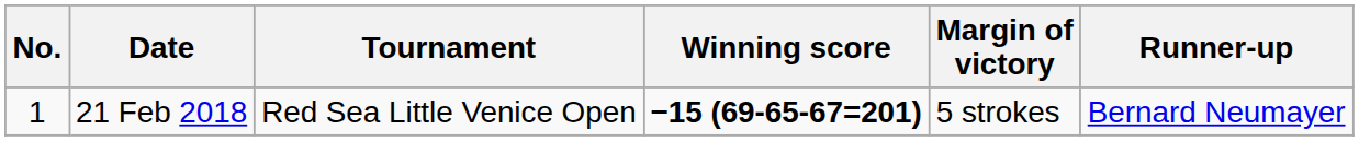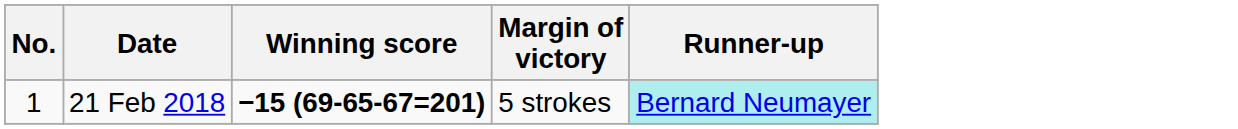 <table class="wikitable" style="font-size:95%;">
 <tr>
 <th>No.</th>
 <th>Date</th>
-<th>Tournament</th>
 <th>Winning score</th>
 <th>Margin of<br>victory</th>
 <th>Runner-up</th>
 </tr>
 <tr>
 <td align=center>1</td>
 <td align=right>21 Feb <a href='#'>2018</a></td>
-<td>Red Sea Little Venice Open</td>
 <td><strong>−15 (69-65-67=201)</strong></td>
 <td>5 strokes</td>
-<td> <a href='#'>Bernard Neumayer</a></td>
+<td style="background: paleturquoise;"> <a href='#'>Bernard Neumayer</a></td>
 </tr>
 </table>
